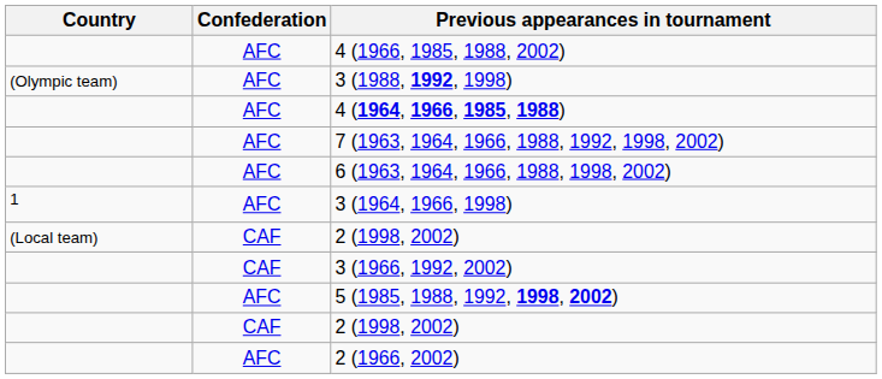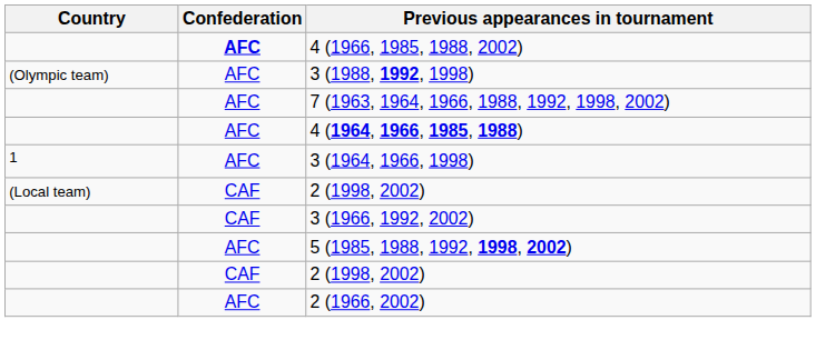 <table class="wikitable sortable">
 <tr>
 <th scope="col" width="150">Country</th>
 <th scope="col" width="70">Confederation</th>
 <th scope="col" width="450">Previous appearances in tournament</th>
 </tr>
 <tr>
 <td></td>
-<td align=center><a href='#'>AFC</a></td>
+<td align=center><strong><a href='#'>AFC</a></strong></td>
 <td>4 (<a href='#'>1966</a>, <a href='#'>1985</a>, <a href='#'>1988</a>, <a href='#'>2002</a>)</td>
 </tr>
 <tr>
 <td> <small>(Olympic team)</small></td>
 <td align=center><a href='#'>AFC</a></td>
 <td>3 (<a href='#'>1988</a>, <strong><a href='#'>1992</a></strong>, <a href='#'>1998</a>)</td>
 </tr>
 <tr>
 <td></td>
 <td align=center><a href='#'>AFC</a></td>
-<td>4 (<strong><a href='#'>1964</a></strong>, <strong><a href='#'>1966</a></strong>, <strong><a href='#'>1985</a></strong>, <strong><a href='#'>1988</a></strong>)</td>
-</tr>
-<tr>
-<td></td>
-<td align=center><a href='#'>AFC</a></td>
 <td>7 (<a href='#'>1963</a>, <a href='#'>1964</a>, <a href='#'>1966</a>, <a href='#'>1988</a>, <a href='#'>1992</a>, <a href='#'>1998</a>, <a href='#'>2002</a>)</td>
 </tr>
 <tr>
 <td></td>
 <td align=center><a href='#'>AFC</a></td>
-<td>6 (<a href='#'>1963</a>, <a href='#'>1964</a>, <a href='#'>1966</a>, <a href='#'>1988</a>, <a href='#'>1998</a>, <a href='#'>2002</a>)</td>
+<td>4 (<strong><a href='#'>1964</a></strong>, <strong><a href='#'>1966</a></strong>, <strong><a href='#'>1985</a></strong>, <strong><a href='#'>1988</a></strong>)</td>
 </tr>
 <tr>
 <td><sup>1</sup></td>
 <td align=center><a href='#'>AFC</a></td>
 <td>3 (<a href='#'>1964</a>, <a href='#'>1966</a>, <a href='#'>1998</a>)</td>
 </tr>
 <tr>
 <td> <small>(Local team)</small></td>
 <td align=center><a href='#'>CAF</a></td>
 <td>2 (<a href='#'>1998</a>, <a href='#'>2002</a>)</td>
 </tr>
 <tr>
 <td></td>
 <td align=center><a href='#'>CAF</a></td>
 <td>3 (<a href='#'>1966</a>, <a href='#'>1992</a>, <a href='#'>2002</a>)</td>
 </tr>
 <tr>
 <td></td>
 <td align=center><a href='#'>AFC</a></td>
 <td>5 (<a href='#'>1985</a>, <a href='#'>1988</a>, <a href='#'>1992</a>, <strong><a href='#'>1998</a></strong>, <strong><a href='#'>2002</a></strong>)</td>
 </tr>
 <tr>
 <td></td>
 <td align=center><a href='#'>CAF</a></td>
 <td>2 (<a href='#'>1998</a>, <a href='#'>2002</a>)</td>
 </tr>
 <tr>
 <td></td>
 <td align=center><a href='#'>AFC</a></td>
 <td>2 (<a href='#'>1966</a>, <a href='#'>2002</a>)</td>
 </tr>
 </table>
